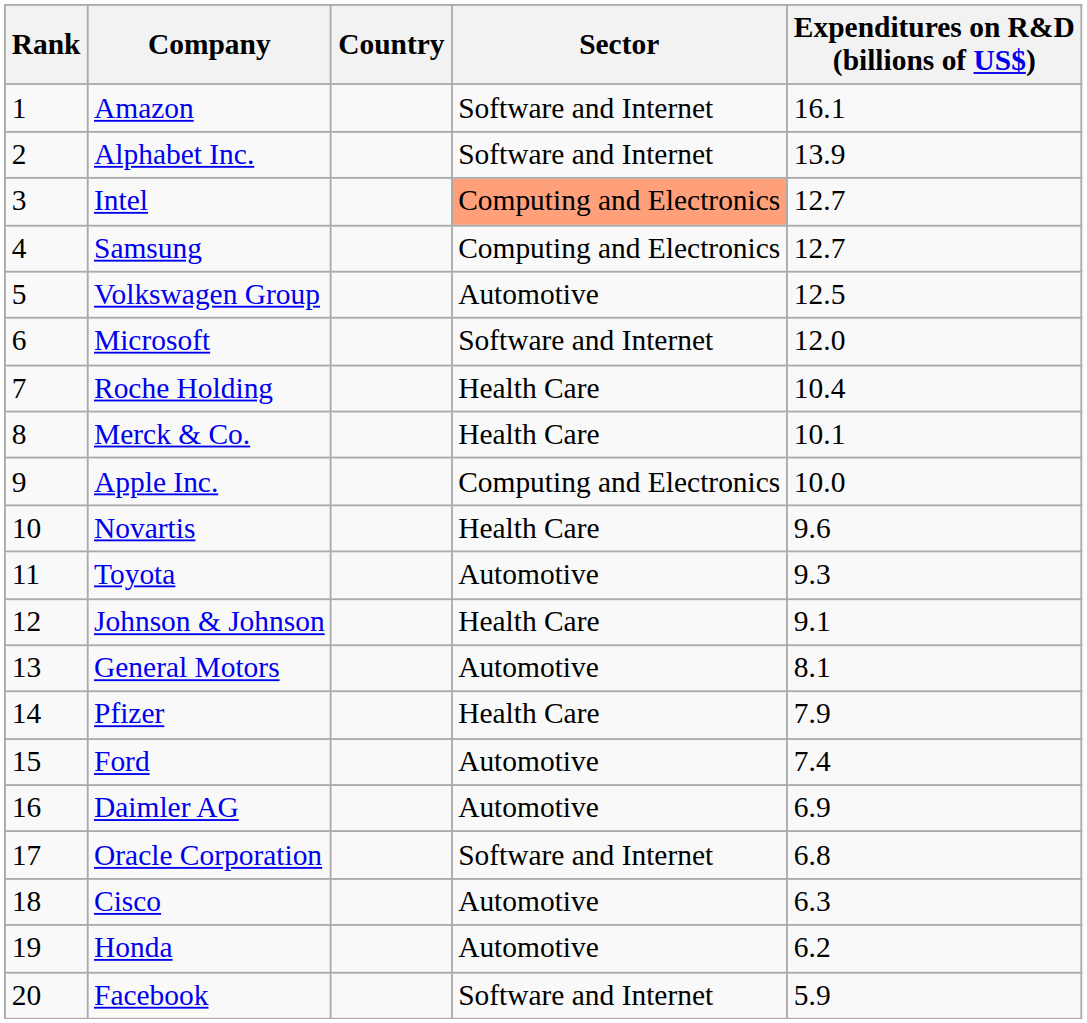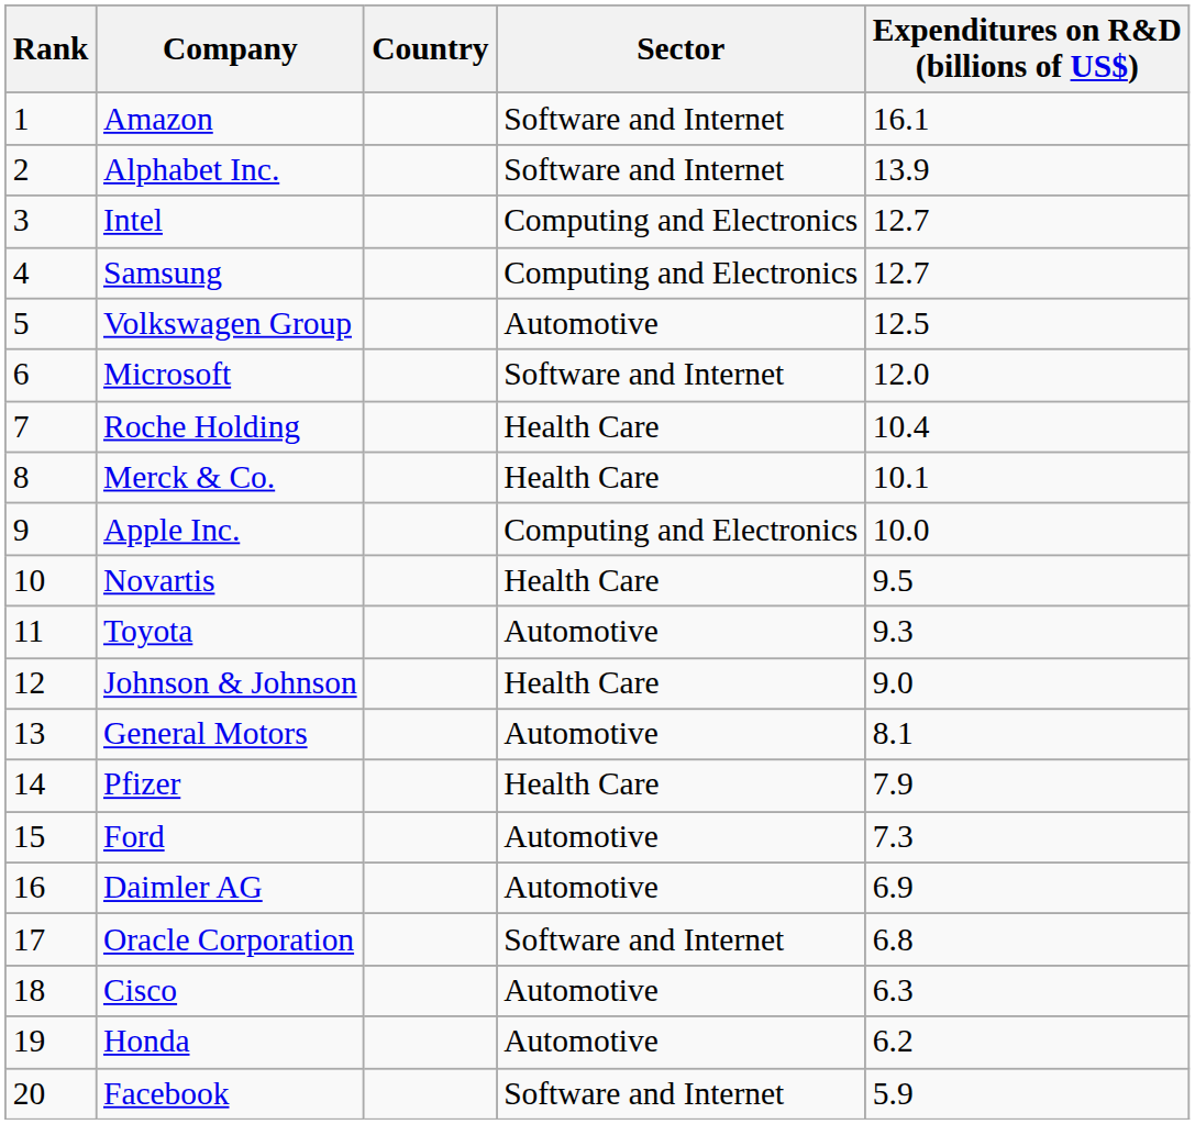 <table class="wikitable sortable">
 <tr>
 <th>Rank</th>
 <th>Company</th>
 <th>Country</th>
 <th>Sector</th>
 <th>Expenditures on R&D <br>(billions of <a href='#'>US$</a>)</th>
 </tr>
 <tr>
 <td>1</td>
 <td><a href='#'>Amazon</a></td>
 <td></td>
 <td>Software and Internet</td>
 <td>16.1</td>
 </tr>
 <tr>
 <td>2</td>
 <td><a href='#'>Alphabet Inc.</a></td>
 <td></td>
 <td>Software and Internet</td>
 <td>13.9</td>
 </tr>
 <tr>
 <td>3</td>
 <td><a href='#'>Intel</a></td>
 <td></td>
-<td style="background: lightsalmon;">Computing and Electronics</td>
+<td>Computing and Electronics</td>
 <td>12.7</td>
 </tr>
 <tr>
 <td>4</td>
 <td><a href='#'>Samsung</a></td>
 <td></td>
 <td>Computing and Electronics</td>
 <td>12.7</td>
 </tr>
 <tr>
 <td>5</td>
 <td><a href='#'>Volkswagen Group</a></td>
 <td></td>
 <td>Automotive</td>
 <td>12.5</td>
 </tr>
 <tr>
 <td>6</td>
 <td><a href='#'>Microsoft</a></td>
 <td></td>
 <td>Software and Internet</td>
 <td>12.0</td>
 </tr>
 <tr>
 <td>7</td>
 <td><a href='#'>Roche Holding</a></td>
 <td></td>
 <td>Health Care</td>
 <td>10.4</td>
 </tr>
 <tr>
 <td>8</td>
 <td><a href='#'>Merck & Co.</a></td>
 <td></td>
 <td>Health Care</td>
 <td>10.1</td>
 </tr>
 <tr>
 <td>9</td>
 <td><a href='#'>Apple Inc.</a></td>
 <td></td>
 <td>Computing and Electronics</td>
 <td>10.0</td>
 </tr>
 <tr>
 <td>10</td>
 <td><a href='#'>Novartis</a></td>
 <td></td>
 <td>Health Care</td>
-<td>9.6</td>
+<td>9.5</td>
 </tr>
 <tr>
 <td>11</td>
 <td><a href='#'>Toyota</a></td>
 <td></td>
 <td>Automotive</td>
 <td>9.3</td>
 </tr>
 <tr>
 <td>12</td>
 <td><a href='#'>Johnson & Johnson</a></td>
 <td></td>
 <td>Health Care</td>
-<td>9.1</td>
+<td>9.0</td>
 </tr>
 <tr>
 <td>13</td>
 <td><a href='#'>General Motors</a></td>
 <td></td>
 <td>Automotive</td>
 <td>8.1</td>
 </tr>
 <tr>
 <td>14</td>
 <td><a href='#'>Pfizer</a></td>
 <td></td>
 <td>Health Care</td>
 <td>7.9</td>
 </tr>
 <tr>
 <td>15</td>
 <td><a href='#'>Ford</a></td>
 <td></td>
 <td>Automotive</td>
-<td>7.4</td>
+<td>7.3</td>
 </tr>
 <tr>
 <td>16</td>
 <td><a href='#'>Daimler AG</a></td>
 <td></td>
 <td>Automotive</td>
 <td>6.9</td>
 </tr>
 <tr>
 <td>17</td>
 <td><a href='#'>Oracle Corporation</a></td>
 <td></td>
 <td>Software and Internet</td>
 <td>6.8</td>
 </tr>
 <tr>
 <td>18</td>
 <td><a href='#'>Cisco</a></td>
 <td></td>
 <td>Automotive</td>
 <td>6.3</td>
 </tr>
 <tr>
 <td>19</td>
 <td><a href='#'>Honda</a></td>
 <td></td>
 <td>Automotive</td>
 <td>6.2</td>
 </tr>
 <tr>
 <td>20</td>
 <td><a href='#'>Facebook</a></td>
 <td></td>
 <td>Software and Internet</td>
 <td>5.9</td>
 </tr>
 </table>
